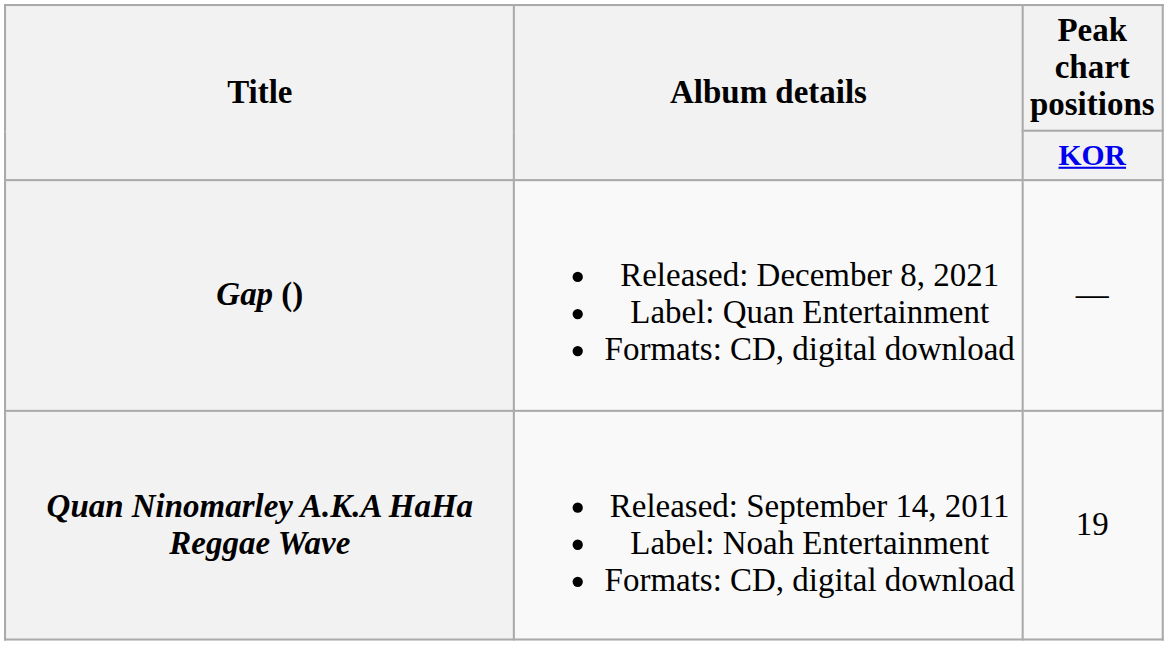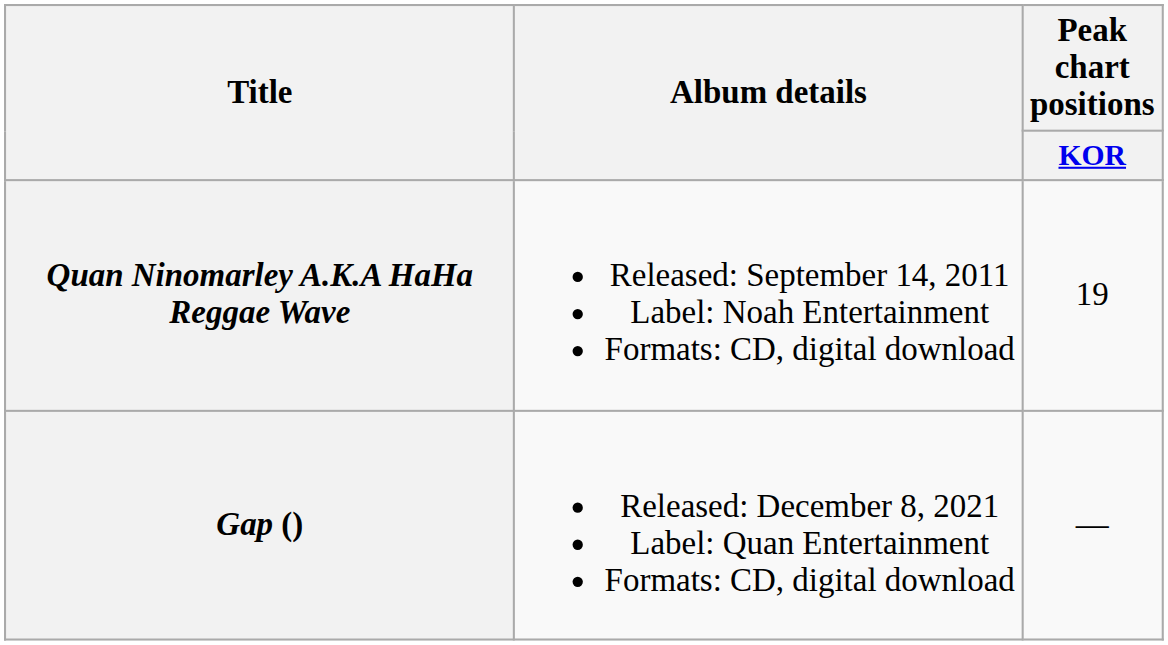 <table class="wikitable plainrowheaders" style="text-align:center;">
 <tr>
 <th rowspan="2" scope="col" style="width:15em">Title</th>
 <th rowspan="2" scope="col">Album details</th>
 <th scope="col">Peak chart positions</th>
 </tr>
 <tr>
 <th scope="col" style="width:2.5em;font-size:90%;"><a href='#'>KOR</a><br></th>
 </tr>
 <tr>
+<th scope="row"><em>Quan Ninomarley A.K.A HaHa Reggae Wave</em></th>
+<td><br><ul><li>Released: September 14, 2011</li><li>Label: Noah Entertainment</li><li>Formats: CD, digital download</li></ul></td>
+<td>19</td>
+</tr>
+<tr>
 <th scope="row"><em>Gap</em> ()</th>
 <td><br><ul><li>Released: December 8, 2021</li><li>Label: Quan Entertainment</li><li>Formats: CD, digital download</li></ul></td>
 <td>—</td>
 </tr>
-<tr>
-<th scope="row"><em>Quan Ninomarley A.K.A HaHa Reggae Wave</em></th>
-<td><br><ul><li>Released: September 14, 2011</li><li>Label: Noah Entertainment</li><li>Formats: CD, digital download</li></ul></td>
-<td>19</td>
-</tr>
 </table>
